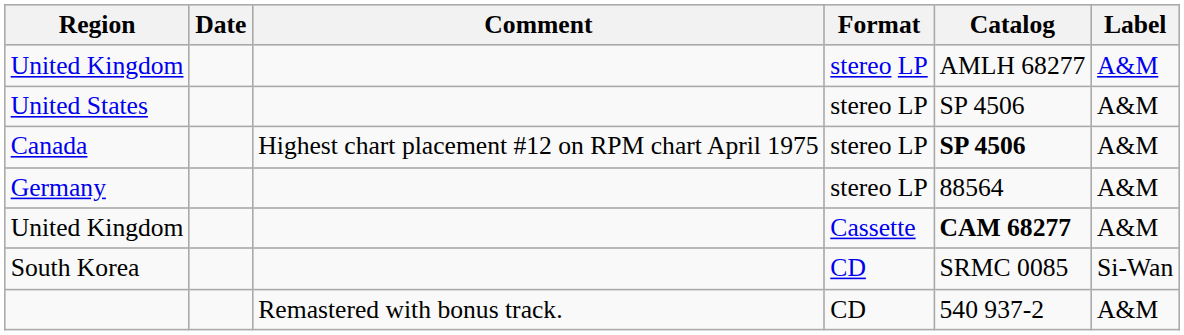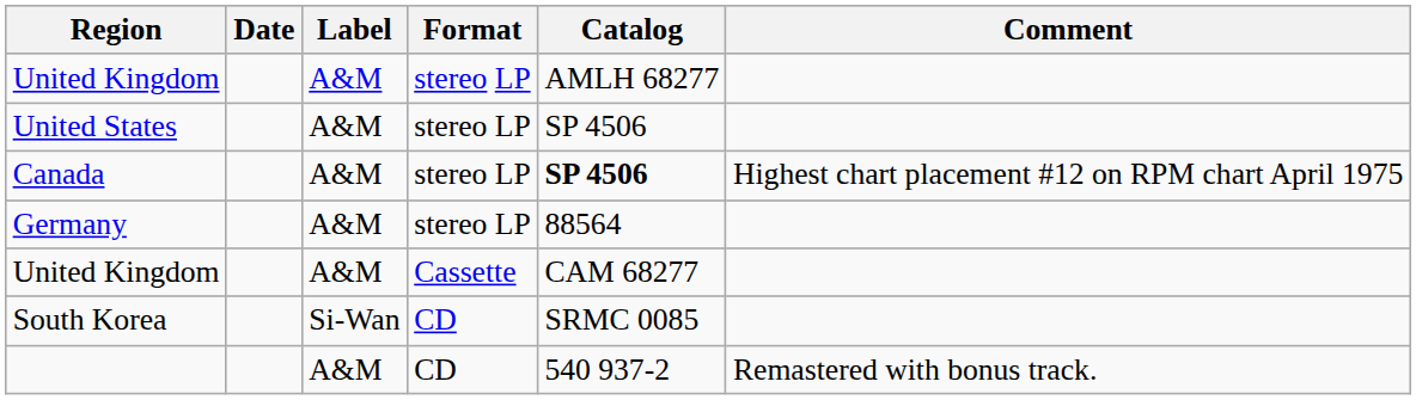 <table class="wikitable">
 <tr>
 <th>Region</th>
 <th>Date</th>
-<th>Comment</th>
+<th>Label</th>
 <th>Format</th>
 <th>Catalog</th>
-<th>Label</th>
+<th>Comment</th>
 </tr>
 <tr>
 <td><a href='#'>United Kingdom</a></td>
 <td></td>
-<td></td>
+<td><a href='#'>A&M</a></td>
 <td><a href='#'>stereo</a> <a href='#'>LP</a></td>
 <td>AMLH 68277</td>
-<td><a href='#'>A&M</a></td>
+<td></td>
 </tr>
 <tr>
 <td><a href='#'>United States</a></td>
 <td></td>
-<td></td>
+<td>A&M</td>
 <td>stereo LP</td>
 <td>SP 4506</td>
-<td>A&M</td>
+<td></td>
 </tr>
 <tr>
 <td><a href='#'>Canada</a></td>
 <td></td>
-<td>Highest chart placement #12 on RPM chart April 1975</td>
+<td>A&M</td>
 <td>stereo LP</td>
 <td><strong>SP 4506</strong></td>
-<td>A&M</td>
+<td>Highest chart placement #12 on RPM chart April 1975</td>
 </tr>
 <tr>
 <td><a href='#'>Germany</a></td>
 <td></td>
-<td></td>
+<td>A&M</td>
 <td>stereo LP</td>
 <td>88564</td>
-<td>A&M</td>
+<td></td>
 </tr>
 <tr>
 <td>United Kingdom</td>
 <td></td>
+<td>A&M</td>
+<td><a href='#'>Cassette</a></td>
+<td>CAM 68277</td>
 <td></td>
-<td><a href='#'>Cassette</a></td>
-<td><strong>CAM 68277</strong></td>
-<td>A&M</td>
 </tr>
 <tr>
 <td>South Korea</td>
 <td></td>
-<td></td>
+<td>Si-Wan</td>
 <td><a href='#'>CD</a></td>
 <td>SRMC 0085</td>
-<td>Si-Wan</td>
+<td></td>
 </tr>
 <tr>
 <td></td>
 <td></td>
-<td>Remastered with bonus track.</td>
+<td>A&M</td>
 <td>CD</td>
 <td>540 937-2</td>
-<td>A&M</td>
+<td>Remastered with bonus track.</td>
 </tr>
 </table>
